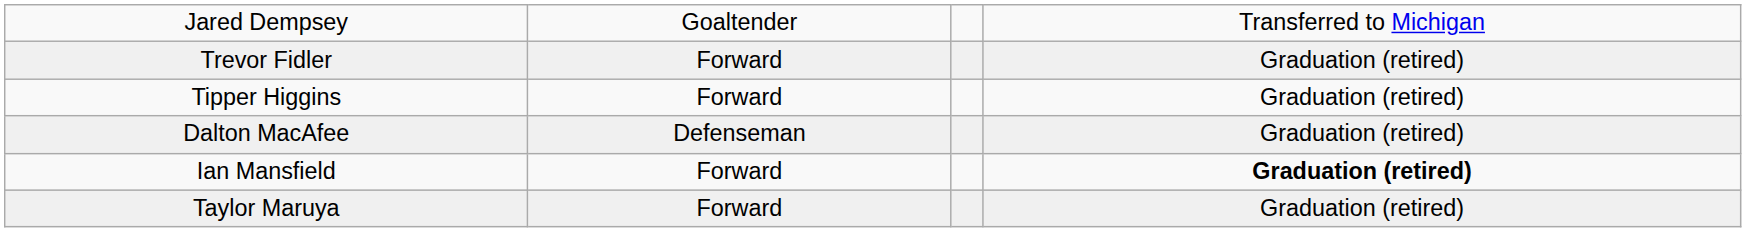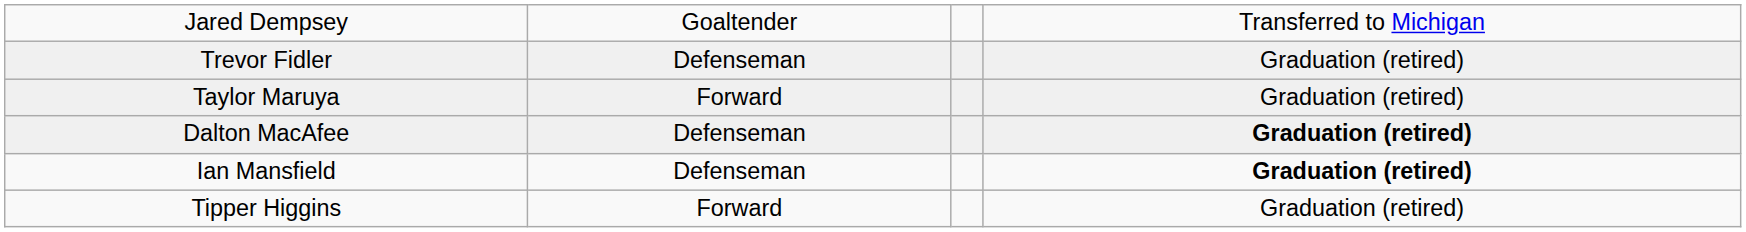 <table class="wikitable" width="60%">
 <tr align="center" bgcolor="">
 <td>Jared Dempsey</td>
 <td>Goaltender</td>
 <td></td>
 <td>Transferred to <a href='#'>Michigan</a></td>
 </tr>
 <tr align="center" bgcolor="f0f0f0">
 <td>Trevor Fidler</td>
-<td>Forward</td>
+<td>Defenseman</td>
 <td></td>
 <td>Graduation (retired)</td>
 </tr>
-<tr align="center" bgcolor="">
-<td>Tipper Higgins</td>
+<tr align="center" bgcolor="f0f0f0">
+<td>Taylor Maruya</td>
 <td>Forward</td>
 <td></td>
 <td>Graduation (retired)</td>
 </tr>
 <tr align="center" bgcolor="f0f0f0">
 <td>Dalton MacAfee</td>
 <td>Defenseman</td>
 <td></td>
-<td>Graduation (retired)</td>
+<td><strong>Graduation (retired)</strong></td>
 </tr>
 <tr align="center" bgcolor="">
 <td>Ian Mansfield</td>
-<td>Forward</td>
+<td>Defenseman</td>
 <td></td>
 <td><strong>Graduation (retired)</strong></td>
 </tr>
-<tr align="center" bgcolor="f0f0f0">
-<td>Taylor Maruya</td>
+<tr align="center" bgcolor="">
+<td>Tipper Higgins</td>
 <td>Forward</td>
 <td></td>
 <td>Graduation (retired)</td>
 </tr>
 </table>
